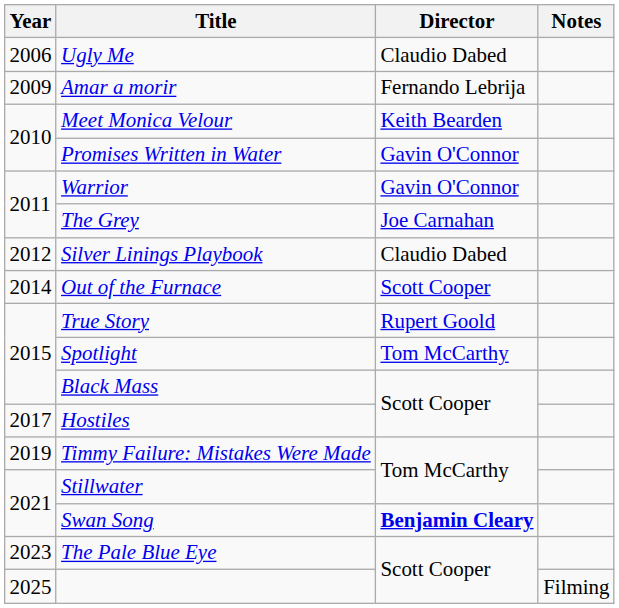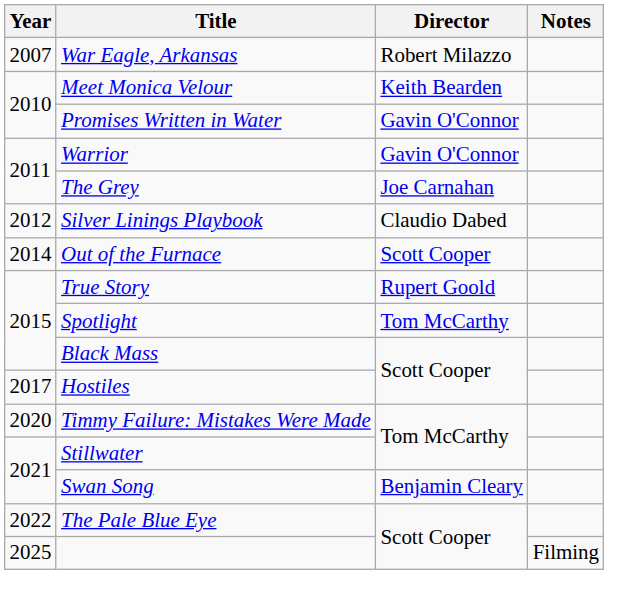 <table class="wikitable">
 <tr>
 <th>Year</th>
 <th>Title</th>
 <th>Director</th>
 <th class="unsortable">Notes</th>
 </tr>
 <tr>
-<td>2006</td>
-<td><em><a href='#'>Ugly Me</a></em></td>
-<td>Claudio Dabed</td>
-<td></td>
-</tr>
-<tr>
-<td>2009</td>
-<td><em><a href='#'>Amar a morir</a></em></td>
-<td>Fernando Lebrija</td>
+<td>2007</td>
+<td><em><a href='#'>War Eagle, Arkansas</a></em></td>
+<td>Robert Milazzo</td>
 <td></td>
 </tr>
 <tr>
 <td rowspan=2>2010</td>
 <td><em><a href='#'>Meet Monica Velour</a></em></td>
 <td><a href='#'>Keith Bearden</a></td>
 <td></td>
 </tr>
 <tr>
 <td><em><a href='#'>Promises Written in Water</a></em></td>
 <td><a href='#'>Gavin O'Connor</a></td>
 <td></td>
 </tr>
 <tr>
 <td rowspan=2>2011</td>
 <td><em><a href='#'>Warrior</a></em></td>
 <td><a href='#'>Gavin O'Connor</a></td>
 <td></td>
 </tr>
 <tr>
 <td><em><a href='#'>The Grey</a></em></td>
 <td><a href='#'>Joe Carnahan</a></td>
 <td></td>
 </tr>
 <tr>
 <td>2012</td>
 <td><em><a href='#'>Silver Linings Playbook</a></em></td>
 <td>Claudio Dabed</td>
 <td></td>
 </tr>
 <tr>
 <td>2014</td>
 <td><em><a href='#'>Out of the Furnace</a></em></td>
 <td><a href='#'>Scott Cooper</a></td>
 <td></td>
 </tr>
 <tr>
 <td rowspan=3>2015</td>
 <td><em><a href='#'>True Story</a></em></td>
 <td><a href='#'>Rupert Goold</a></td>
 <td></td>
 </tr>
 <tr>
 <td><em><a href='#'>Spotlight</a></em></td>
 <td><a href='#'>Tom McCarthy</a></td>
 <td></td>
 </tr>
 <tr>
 <td><em><a href='#'>Black Mass</a></em></td>
 <td rowspan=2>Scott Cooper</td>
 <td></td>
 </tr>
 <tr>
 <td>2017</td>
 <td><em><a href='#'>Hostiles</a></em></td>
 <td></td>
 </tr>
 <tr>
-<td>2019</td>
+<td>2020</td>
 <td><em><a href='#'>Timmy Failure: Mistakes Were Made</a></em></td>
 <td rowspan="2">Tom McCarthy</td>
 <td></td>
 </tr>
 <tr>
 <td rowspan=2>2021</td>
 <td><em><a href='#'>Stillwater</a></em></td>
 <td></td>
 </tr>
 <tr>
 <td><em><a href='#'>Swan Song</a></em></td>
-<td><strong><a href='#'>Benjamin Cleary</a></strong></td>
+<td><a href='#'>Benjamin Cleary</a></td>
 <td></td>
 </tr>
 <tr>
-<td>2023</td>
+<td>2022</td>
 <td><em><a href='#'>The Pale Blue Eye</a></em></td>
 <td rowspan="2">Scott Cooper</td>
 <td></td>
 </tr>
 <tr>
 <td>2025</td>
 <td></td>
 <td>Filming</td>
 </tr>
 </table>
